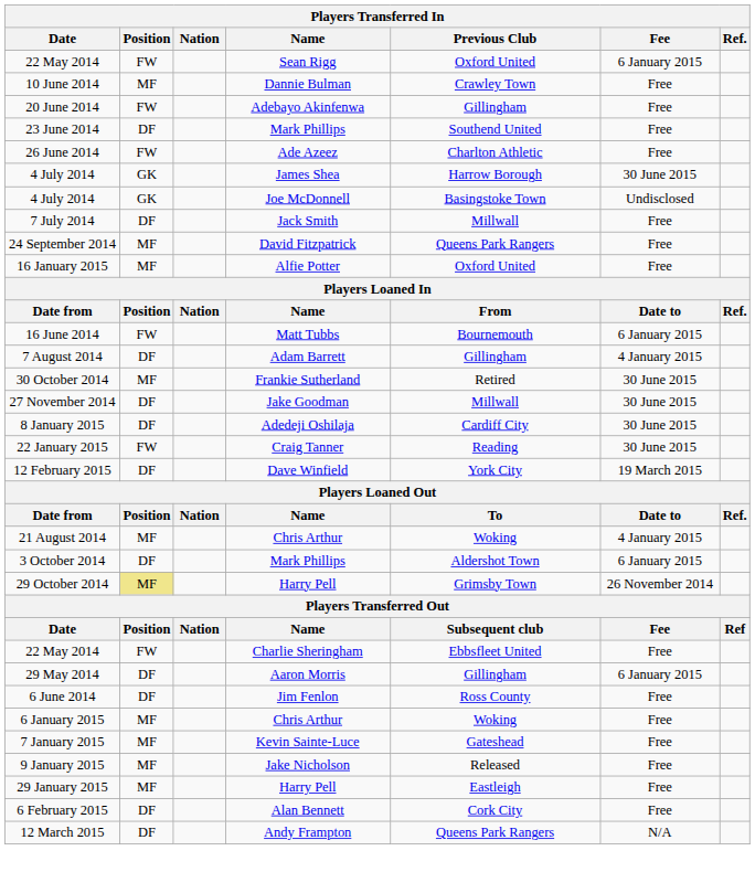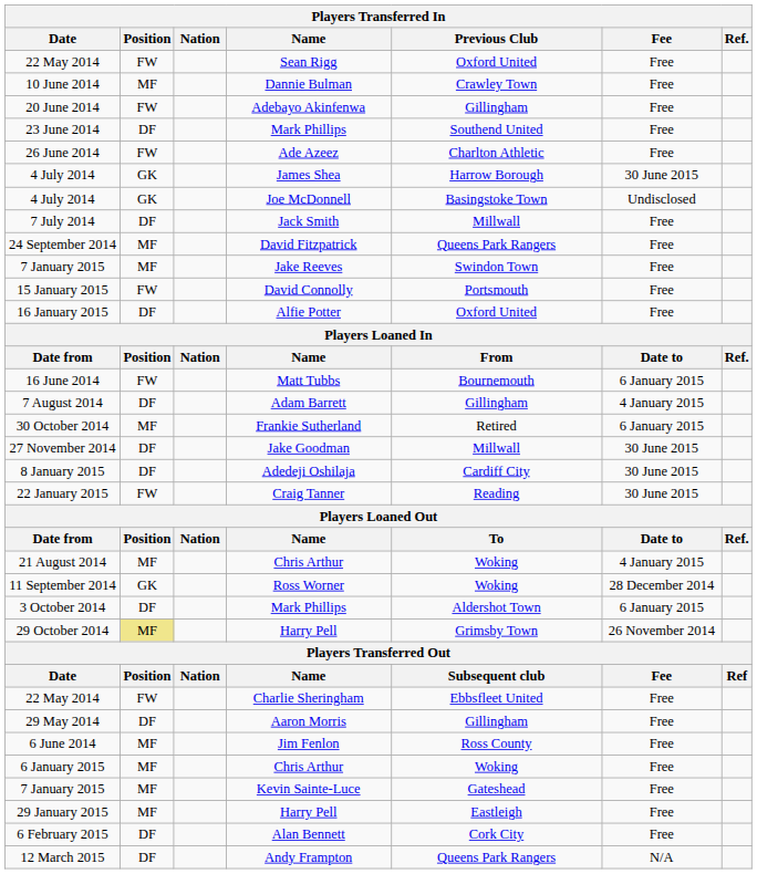 <table class="wikitable" style="font-size:95%;">
 <tr>
 <th colspan="7">Players Transferred In</th>
 </tr>
 <tr>
 <th style="width:120px;">Date</th>
 <th style="width:50px;">Position</th>
 <th style="width:50px;">Nation</th>
 <th style="width:175px;">Name</th>
 <th style="width:225px;">Previous Club</th>
 <th style="width:125px;">Fee</th>
 <th>Ref.</th>
 </tr>
 <tr>
 <td align="center">22 May 2014</td>
 <td align="center">FW</td>
 <td align="center"></td>
 <td align="center"><a href='#'>Sean Rigg</a></td>
 <td align="center"><a href='#'>Oxford United</a></td>
-<td align="center">6 January 2015</td>
+<td align="center">Free</td>
 <td align="center"></td>
 </tr>
 <tr>
 <td align="center">10 June 2014</td>
 <td align="center">MF</td>
 <td align="center"></td>
 <td align="center"><a href='#'>Dannie Bulman</a></td>
 <td align="center"><a href='#'>Crawley Town</a></td>
 <td align="center">Free</td>
 <td align="center"></td>
 </tr>
 <tr>
 <td align="center">20 June 2014</td>
 <td align="center">FW</td>
 <td align="center"></td>
 <td align="center"><a href='#'>Adebayo Akinfenwa</a></td>
 <td align="center"><a href='#'>Gillingham</a></td>
 <td align="center">Free</td>
 <td align="center"></td>
 </tr>
 <tr>
 <td align="center">23 June 2014</td>
 <td align="center">DF</td>
 <td align="center"></td>
 <td align="center"><a href='#'>Mark Phillips</a></td>
 <td align="center"><a href='#'>Southend United</a></td>
 <td align="center">Free</td>
 <td align="center"></td>
 </tr>
 <tr>
 <td align="center">26 June 2014</td>
 <td align="center">FW</td>
 <td align="center"></td>
 <td align="center"><a href='#'>Ade Azeez</a></td>
 <td align="center"><a href='#'>Charlton Athletic</a></td>
 <td align="center">Free</td>
 <td align="center"></td>
 </tr>
 <tr>
 <td align="center">4 July 2014</td>
 <td align="center">GK</td>
 <td align="center"></td>
 <td align="center"><a href='#'>James Shea</a></td>
 <td align="center"><a href='#'>Harrow Borough</a></td>
 <td align="center">30 June 2015</td>
 <td align="center"></td>
 </tr>
 <tr>
 <td align="center">4 July 2014</td>
 <td align="center">GK</td>
 <td align="center"></td>
 <td align="center"><a href='#'>Joe McDonnell</a></td>
 <td align="center"><a href='#'>Basingstoke Town</a></td>
 <td align="center">Undisclosed</td>
 <td align="center"></td>
 </tr>
 <tr>
 <td align="center">7 July 2014</td>
 <td align="center">DF</td>
 <td align="center"></td>
 <td align="center"><a href='#'>Jack Smith</a></td>
 <td align="center"><a href='#'>Millwall</a></td>
 <td align="center">Free</td>
 <td align="center"></td>
 </tr>
 <tr>
 <td align="center">24 September 2014</td>
 <td align="center">MF</td>
 <td align="center"></td>
 <td align="center"><a href='#'>David Fitzpatrick</a></td>
 <td align="center"><a href='#'>Queens Park Rangers</a></td>
 <td align="center">Free</td>
 <td align="center"></td>
 </tr>
 <tr>
+<td align="center">7 January 2015</td>
+<td align="center">MF</td>
+<td align="center"></td>
+<td align="center"><a href='#'>Jake Reeves</a></td>
+<td align="center"><a href='#'>Swindon Town</a></td>
+<td align="center">Free</td>
+<td align="center"></td>
+</tr>
+<tr>
+<td align="center">15 January 2015</td>
+<td align="center">FW</td>
+<td align="center"></td>
+<td align="center"><a href='#'>David Connolly</a></td>
+<td align="center"><a href='#'>Portsmouth</a></td>
+<td align="center">Free</td>
+<td align="center"></td>
+</tr>
+<tr>
 <td align="center">16 January 2015</td>
-<td align="center">MF</td>
+<td align="center">DF</td>
 <td align="center"></td>
 <td align="center"><a href='#'>Alfie Potter</a></td>
 <td align="center"><a href='#'>Oxford United</a></td>
 <td align="center">Free</td>
 <td align="center"></td>
 </tr>
 <tr>
 <th colspan="7">Players Loaned In</th>
 </tr>
 <tr>
 <th>Date from</th>
 <th>Position</th>
 <th>Nation</th>
 <th>Name</th>
 <th>From</th>
 <th>Date to</th>
 <th>Ref.</th>
 </tr>
 <tr>
 <td align="center">16 June 2014</td>
 <td align="center">FW</td>
 <td align="center"></td>
 <td align="center"><a href='#'>Matt Tubbs</a></td>
 <td align="center"><a href='#'>Bournemouth</a></td>
 <td align="center">6 January 2015</td>
 <td align="center"></td>
 </tr>
 <tr>
 <td align="center">7 August 2014</td>
 <td align="center">DF</td>
 <td align="center"></td>
 <td align="center"><a href='#'>Adam Barrett</a></td>
 <td align="center"><a href='#'>Gillingham</a></td>
 <td align="center">4 January 2015</td>
 <td align="center"></td>
 </tr>
 <tr>
 <td align="center">30 October 2014</td>
 <td align="center">MF</td>
 <td align="center"></td>
 <td align="center"><a href='#'>Frankie Sutherland</a></td>
 <td align="center">Retired</td>
-<td align="center">30 June 2015</td>
+<td align="center">6 January 2015</td>
 <td align="center"></td>
 </tr>
 <tr>
 <td align="center">27 November 2014</td>
 <td align="center">DF</td>
 <td align="center"></td>
 <td align="center"><a href='#'>Jake Goodman</a></td>
 <td align="center"><a href='#'>Millwall</a></td>
 <td align="center">30 June 2015</td>
 <td align="center"></td>
 </tr>
 <tr>
 <td align="center">8 January 2015</td>
 <td align="center">DF</td>
 <td align="center"></td>
 <td align="center"><a href='#'>Adedeji Oshilaja</a></td>
 <td align="center"><a href='#'>Cardiff City</a></td>
 <td align="center">30 June 2015</td>
 <td align="center"></td>
 </tr>
 <tr>
 <td align="center">22 January 2015</td>
 <td align="center">FW</td>
 <td align="center"></td>
 <td align="center"><a href='#'>Craig Tanner</a></td>
 <td align="center"><a href='#'>Reading</a></td>
 <td align="center">30 June 2015</td>
 <td align="center"></td>
 </tr>
 <tr>
-<td align="center">12 February 2015</td>
-<td align="center">DF</td>
-<td align="center"></td>
-<td align="center"><a href='#'>Dave Winfield</a></td>
-<td align="center"><a href='#'>York City</a></td>
-<td align="center">19 March 2015</td>
-<td align="center"></td>
-</tr>
-<tr>
 <th colspan="7">Players Loaned Out</th>
 </tr>
 <tr>
 <th>Date from</th>
 <th>Position</th>
 <th>Nation</th>
 <th>Name</th>
 <th>To</th>
 <th>Date to</th>
 <th>Ref.</th>
 </tr>
 <tr>
 <td align="center">21 August 2014</td>
 <td align="center">MF</td>
 <td align="center"></td>
 <td align="center"><a href='#'>Chris Arthur</a></td>
 <td align="center"><a href='#'>Woking</a></td>
 <td align="center">4 January 2015</td>
+<td align="center"></td>
+</tr>
+<tr>
+<td align="center">11 September 2014</td>
+<td align="center">GK</td>
+<td align="center"></td>
+<td align="center"><a href='#'>Ross Worner</a></td>
+<td align="center"><a href='#'>Woking</a></td>
+<td align="center">28 December 2014</td>
 <td align="center"></td>
 </tr>
 <tr>
 <td align="center">3 October 2014</td>
 <td align="center">DF</td>
 <td align="center"></td>
 <td align="center"><a href='#'>Mark Phillips</a></td>
 <td align="center"><a href='#'>Aldershot Town</a></td>
 <td align="center">6 January 2015</td>
 <td align="center"></td>
 </tr>
 <tr>
 <td align="center">29 October 2014</td>
 <td align="center" style="background: khaki;">MF</td>
 <td align="center"></td>
 <td align="center"><a href='#'>Harry Pell</a></td>
 <td align="center"><a href='#'>Grimsby Town</a></td>
 <td align="center">26 November 2014</td>
 <td align="center"></td>
 </tr>
 <tr>
 <th colspan="7">Players Transferred Out</th>
 </tr>
 <tr>
 <th>Date</th>
 <th>Position</th>
 <th>Nation</th>
 <th>Name</th>
 <th>Subsequent club</th>
 <th>Fee</th>
 <th>Ref</th>
 </tr>
 <tr>
 <td align="center">22 May 2014</td>
 <td align="center">FW</td>
 <td align="center"></td>
 <td align="center"><a href='#'>Charlie Sheringham</a></td>
 <td align="center"><a href='#'>Ebbsfleet United</a></td>
 <td align="center">Free</td>
 <td align="center"></td>
 </tr>
 <tr>
 <td align="center">29 May 2014</td>
 <td align="center">DF</td>
 <td align="center"></td>
 <td align="center"><a href='#'>Aaron Morris</a></td>
 <td align="center"><a href='#'>Gillingham</a></td>
-<td align="center">6 January 2015</td>
+<td align="center">Free</td>
 <td align="center"></td>
 </tr>
 <tr>
 <td align="center">6 June 2014</td>
-<td align="center">DF</td>
+<td align="center">MF</td>
 <td align="center"></td>
 <td align="center"><a href='#'>Jim Fenlon</a></td>
 <td align="center"><a href='#'>Ross County</a></td>
 <td align="center">Free</td>
 <td align="center"></td>
 </tr>
 <tr>
 <td align="center">6 January 2015</td>
 <td align="center">MF</td>
 <td align="center"></td>
 <td align="center"><a href='#'>Chris Arthur</a></td>
 <td align="center"><a href='#'>Woking</a></td>
 <td align="center">Free</td>
 <td align="center"></td>
 </tr>
 <tr>
 <td align="center">7 January 2015</td>
 <td align="center">MF</td>
 <td align="center"></td>
 <td align="center"><a href='#'>Kevin Sainte-Luce</a></td>
 <td align="center"><a href='#'>Gateshead</a></td>
-<td align="center">Free</td>
-<td align="center"></td>
-</tr>
-<tr>
-<td align="center">9 January 2015</td>
-<td align="center">MF</td>
-<td align="center"></td>
-<td align="center"><a href='#'>Jake Nicholson</a></td>
-<td align="center">Released</td>
 <td align="center">Free</td>
 <td align="center"></td>
 </tr>
 <tr>
 <td align="center">29 January 2015</td>
 <td align="center">MF</td>
 <td align="center"></td>
 <td align="center"><a href='#'>Harry Pell</a></td>
 <td align="center"><a href='#'>Eastleigh</a></td>
 <td align="center">Free</td>
 <td align="center"></td>
 </tr>
 <tr>
 <td align="center">6 February 2015</td>
 <td align="center">DF</td>
 <td align="center"></td>
 <td align="center"><a href='#'>Alan Bennett</a></td>
 <td align="center"><a href='#'>Cork City</a></td>
 <td align="center">Free</td>
 <td align="center"></td>
 </tr>
 <tr>
 <td align="center">12 March 2015</td>
 <td align="center">DF</td>
 <td align="center"></td>
 <td align="center"><a href='#'>Andy Frampton</a></td>
 <td align="center"><a href='#'>Queens Park Rangers</a></td>
 <td align="center">N/A</td>
 <td align="center"></td>
 </tr>
 </table>
